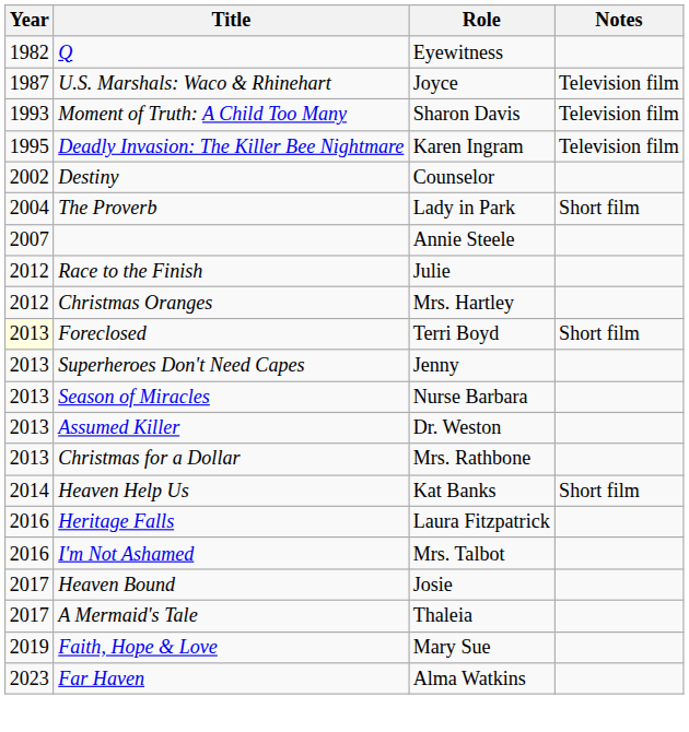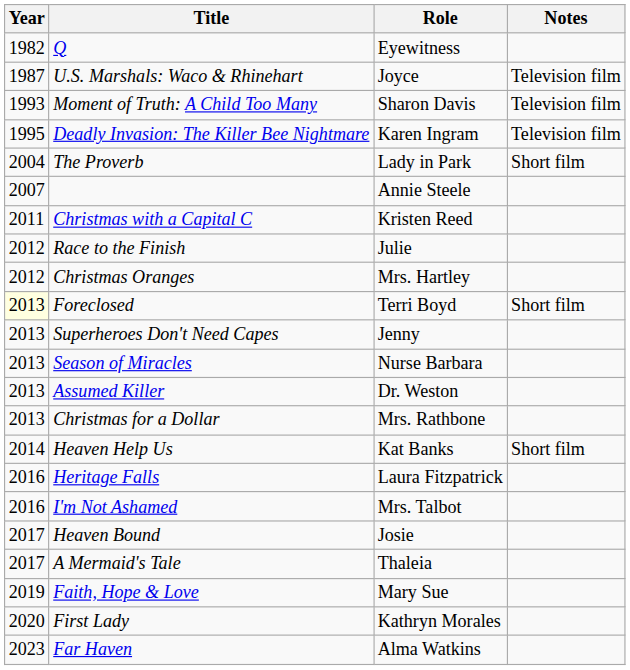 <table class="wikitable sortable">
 <tr>
 <th>Year</th>
 <th>Title</th>
 <th>Role</th>
 <th class="unsortable">Notes</th>
 </tr>
 <tr>
 <td>1982</td>
 <td><em><a href='#'>Q</a> </em></td>
 <td>Eyewitness</td>
 <td></td>
 </tr>
 <tr>
 <td>1987</td>
 <td><em>U.S. Marshals: Waco & Rhinehart</em></td>
 <td>Joyce</td>
 <td>Television film</td>
 </tr>
 <tr>
 <td>1993</td>
 <td><em>Moment of Truth: <a href='#'>A Child Too Many</a></em></td>
 <td>Sharon Davis</td>
 <td>Television film</td>
 </tr>
 <tr>
 <td>1995</td>
 <td><em><a href='#'>Deadly Invasion: The Killer Bee Nightmare</a></em></td>
 <td>Karen Ingram</td>
 <td>Television film</td>
 </tr>
 <tr>
-<td>2002</td>
-<td><em>Destiny</em></td>
-<td>Counselor</td>
-<td></td>
-</tr>
-<tr>
 <td>2004</td>
 <td><em>The Proverb</em></td>
 <td>Lady in Park</td>
 <td>Short film</td>
 </tr>
 <tr>
 <td>2007</td>
 <td><em></em></td>
 <td>Annie Steele</td>
+<td></td>
+</tr>
+<tr>
+<td>2011</td>
+<td><em><a href='#'>Christmas with a Capital C</a></em></td>
+<td>Kristen Reed</td>
 <td></td>
 </tr>
 <tr>
 <td>2012</td>
 <td><em>Race to the Finish</em></td>
 <td>Julie</td>
 <td></td>
 </tr>
 <tr>
 <td>2012</td>
 <td><em>Christmas Oranges</em></td>
 <td>Mrs. Hartley</td>
 <td></td>
 </tr>
 <tr>
 <td style="background: lightyellow;">2013</td>
 <td><em>Foreclosed</em></td>
 <td>Terri Boyd</td>
 <td>Short film</td>
 </tr>
 <tr>
 <td>2013</td>
 <td><em>Superheroes Don't Need Capes</em></td>
 <td>Jenny</td>
 <td></td>
 </tr>
 <tr>
 <td>2013</td>
 <td><em><a href='#'>Season of Miracles</a></em></td>
 <td>Nurse Barbara</td>
 <td></td>
 </tr>
 <tr>
 <td>2013</td>
 <td><em><a href='#'>Assumed Killer</a></em></td>
 <td>Dr. Weston</td>
 <td></td>
 </tr>
 <tr>
 <td>2013</td>
 <td><em>Christmas for a Dollar</em></td>
 <td>Mrs. Rathbone</td>
 <td></td>
 </tr>
 <tr>
 <td>2014</td>
 <td><em>Heaven Help Us</em></td>
 <td>Kat Banks</td>
 <td>Short film</td>
 </tr>
 <tr>
 <td>2016</td>
 <td><em><a href='#'>Heritage Falls</a></em></td>
 <td>Laura Fitzpatrick</td>
 <td></td>
 </tr>
 <tr>
 <td>2016</td>
 <td><em><a href='#'>I'm Not Ashamed</a></em></td>
 <td>Mrs. Talbot</td>
 <td></td>
 </tr>
 <tr>
 <td>2017</td>
 <td><em>Heaven Bound</em></td>
 <td>Josie</td>
 <td></td>
 </tr>
 <tr>
 <td>2017</td>
 <td><em>A Mermaid's Tale</em></td>
 <td>Thaleia</td>
 <td></td>
 </tr>
 <tr>
 <td>2019</td>
 <td><em><a href='#'>Faith, Hope & Love</a></em></td>
 <td>Mary Sue</td>
 <td></td>
 </tr>
 <tr>
+<td>2020</td>
+<td><em>First Lady</em></td>
+<td>Kathryn Morales</td>
+<td></td>
+</tr>
+<tr>
 <td>2023</td>
 <td><em><a href='#'>Far Haven</a></em></td>
 <td>Alma Watkins</td>
 <td></td>
 </tr>
 </table>
